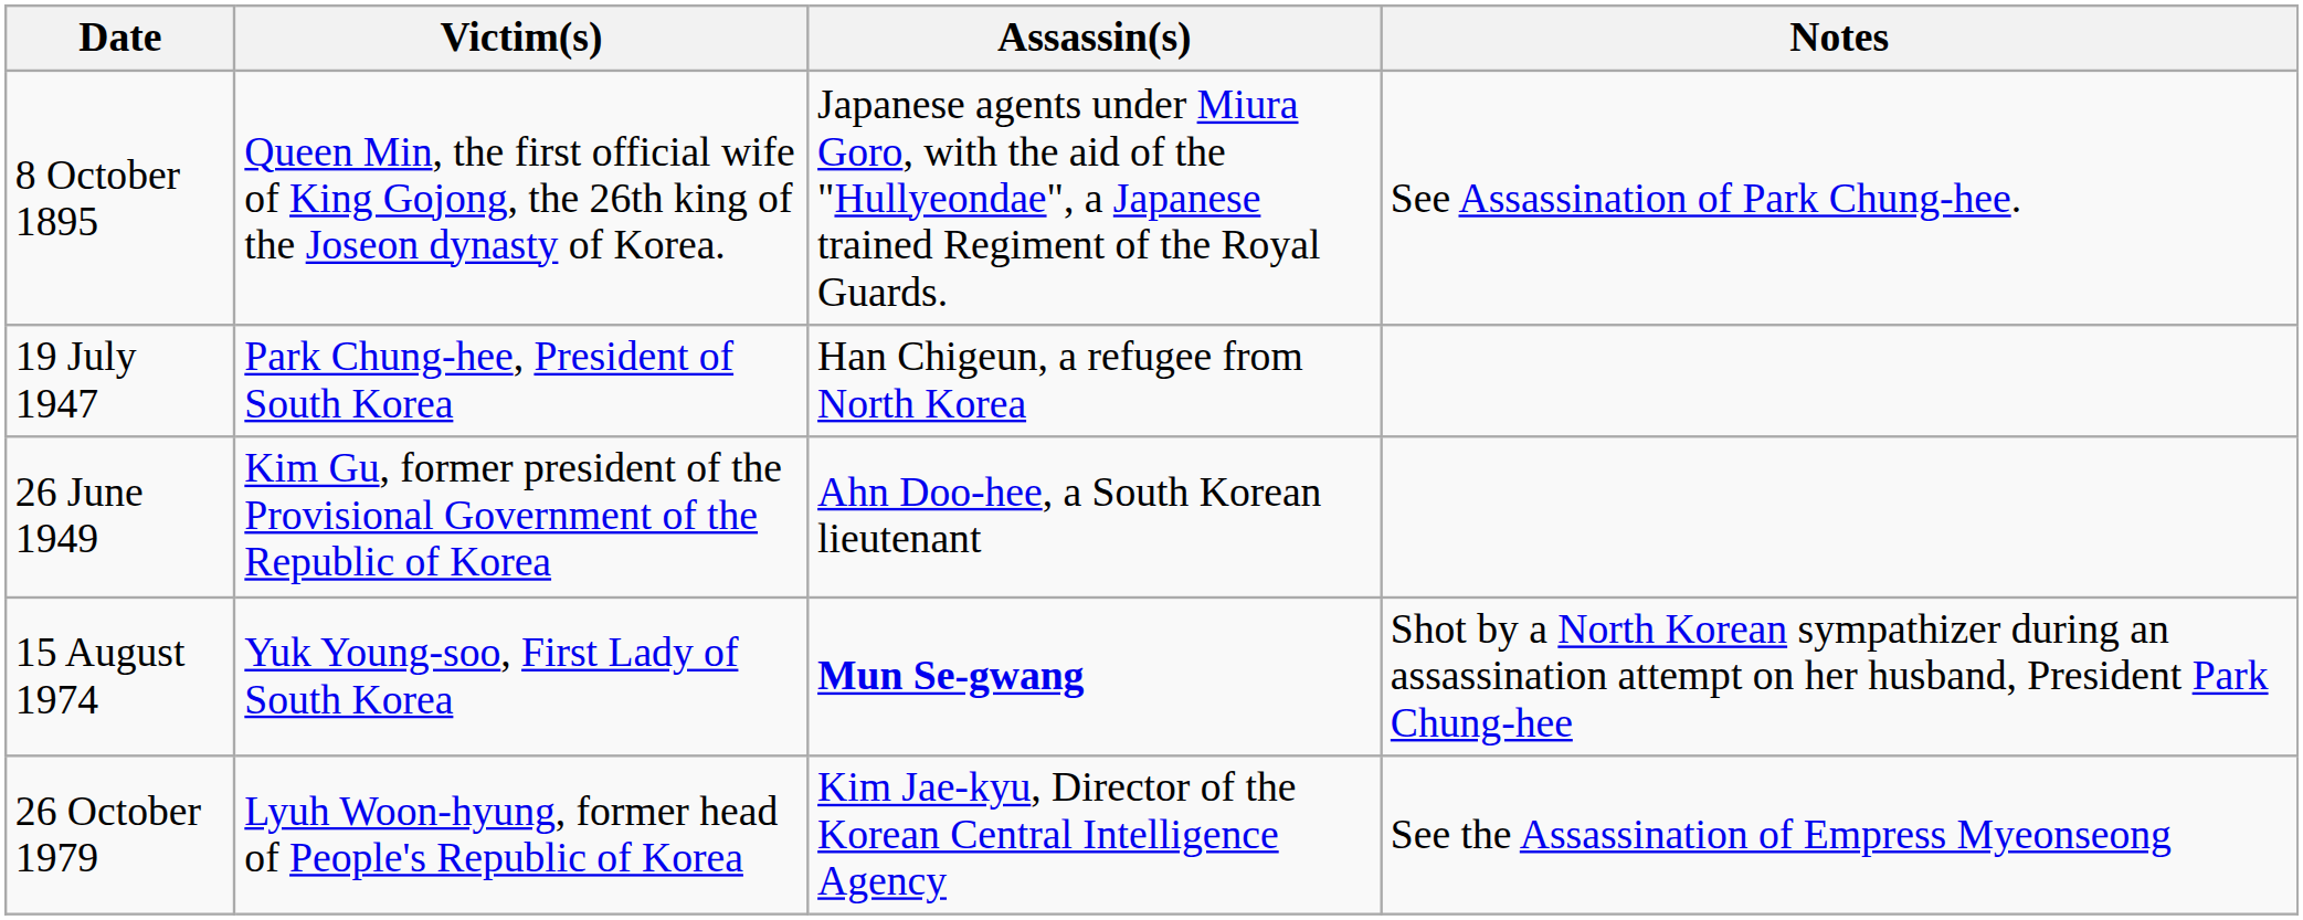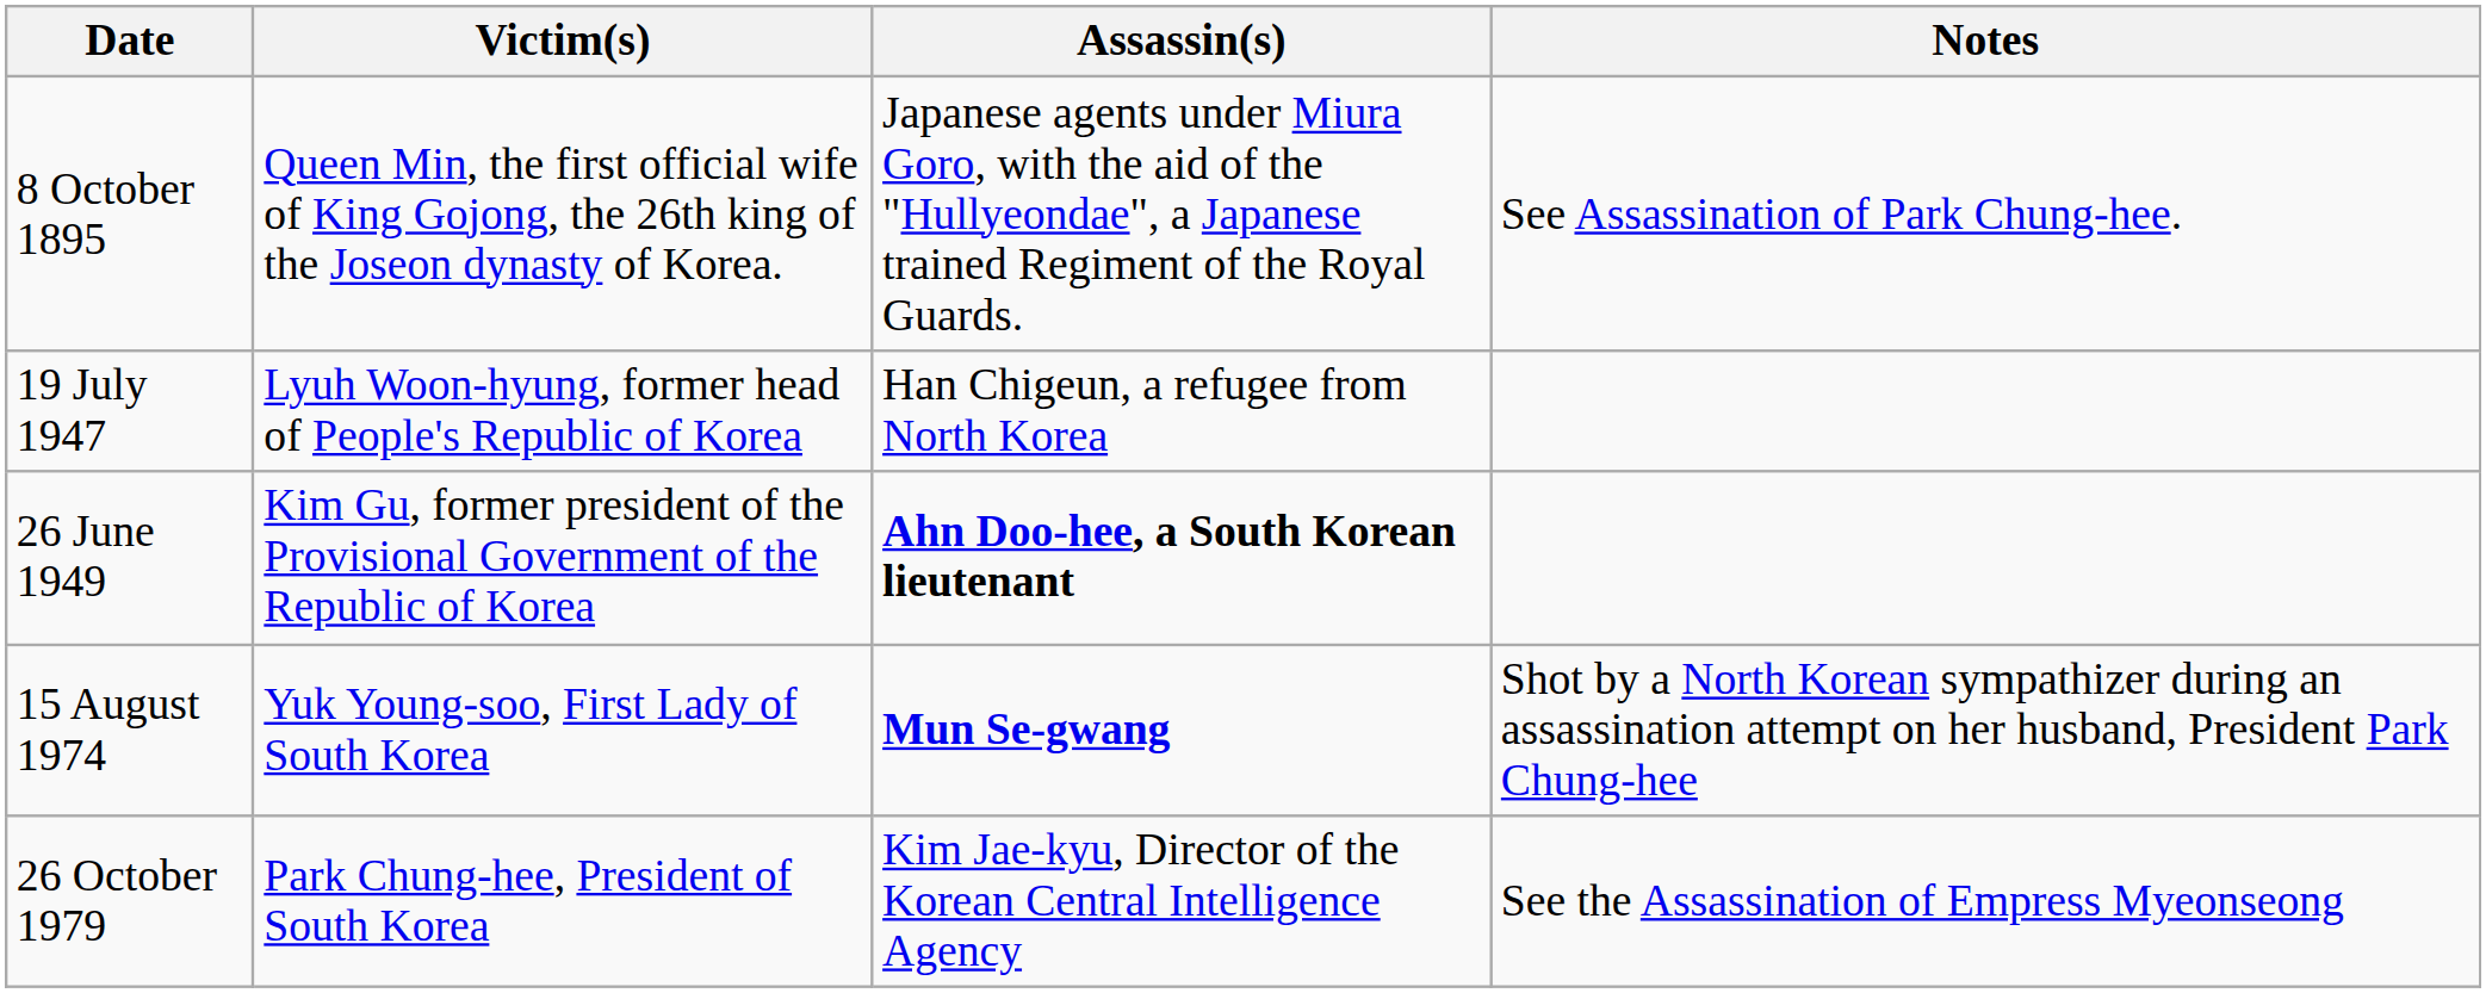 <table class="wikitable"  style="width:100%">
 <tr>
 <th style="width:10%">Date</th>
 <th style="width:25%">Victim(s)</th>
 <th style="width:25%">Assassin(s)</th>
 <th style="width:40%">Notes</th>
 </tr>
 <tr>
 <td>8 October 1895</td>
 <td><a href='#'>Queen Min</a>, the first official wife of <a href='#'>King Gojong</a>, the 26th king of the <a href='#'>Joseon dynasty</a> of Korea.</td>
 <td>Japanese agents under <a href='#'>Miura Goro</a>, with the aid of the "<a href='#'>Hullyeondae</a>", a <a href='#'>Japanese</a> trained Regiment of the Royal Guards.</td>
 <td>See <a href='#'>Assassination of Park Chung-hee</a>.</td>
 </tr>
 <tr>
 <td>19 July 1947</td>
-<td><a href='#'>Park Chung-hee</a>, <a href='#'>President of South Korea</a></td>
+<td><a href='#'>Lyuh Woon-hyung</a>, former head of <a href='#'>People's Republic of Korea</a></td>
 <td>Han Chigeun, a refugee from <a href='#'>North Korea</a></td>
 <td></td>
 </tr>
 <tr>
 <td>26 June 1949</td>
 <td><a href='#'>Kim Gu</a>, former president of the <a href='#'>Provisional Government of the Republic of Korea</a></td>
-<td><a href='#'>Ahn Doo-hee</a>, a South Korean lieutenant</td>
+<td><strong><a href='#'>Ahn Doo-hee</a>, a South Korean lieutenant</strong></td>
 <td></td>
 </tr>
 <tr>
 <td>15 August 1974</td>
 <td><a href='#'>Yuk Young-soo</a>, <a href='#'>First Lady of South Korea</a></td>
 <td><strong><a href='#'>Mun Se-gwang</a></strong></td>
 <td>Shot by a <a href='#'>North Korean</a> sympathizer during an assassination attempt on her husband, President <a href='#'>Park Chung-hee</a></td>
 </tr>
 <tr>
 <td>26 October 1979</td>
-<td><a href='#'>Lyuh Woon-hyung</a>, former head of <a href='#'>People's Republic of Korea</a></td>
+<td><a href='#'>Park Chung-hee</a>, <a href='#'>President of South Korea</a></td>
 <td><a href='#'>Kim Jae-kyu</a>, Director of the <a href='#'>Korean Central Intelligence Agency</a></td>
 <td>See the <a href='#'>Assassination of Empress Myeonseong</a></td>
 </tr>
 </table>
